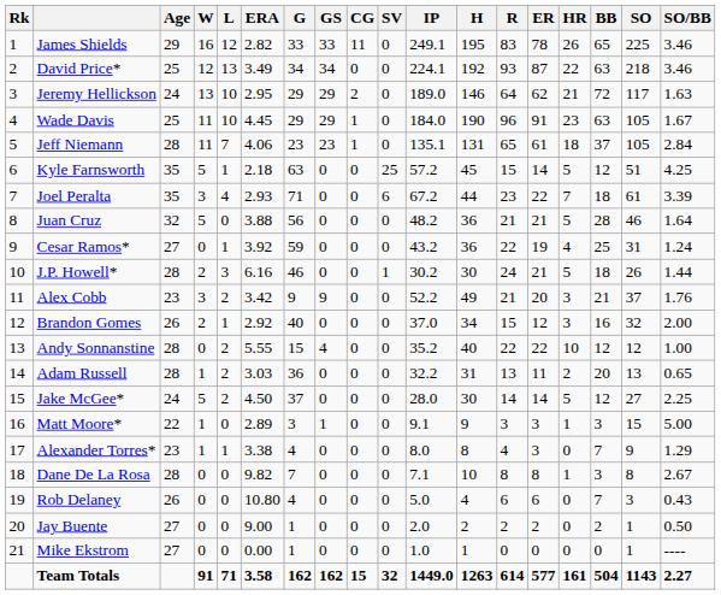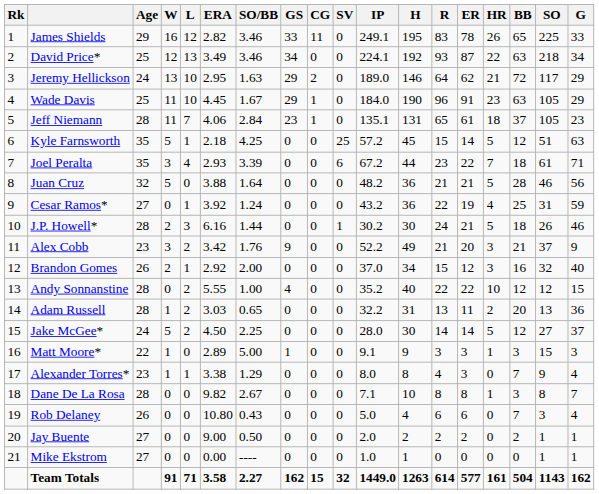 <table class="wikitable sortable">
 <tr>
 <th>Rk</th>
 <th></th>
 <th>Age</th>
 <th>W</th>
 <th>L</th>
 <th>ERA</th>
-<th>G</th>
+<th>SO/BB</th>
 <th>GS</th>
 <th>CG</th>
 <th>SV</th>
 <th>IP</th>
 <th>H</th>
 <th>R</th>
 <th>ER</th>
 <th>HR</th>
 <th>BB</th>
 <th>SO</th>
-<th>SO/BB</th>
+<th>G</th>
 </tr>
 <tr>
 <td>1</td>
 <td><a href='#'>James Shields</a></td>
 <td>29</td>
 <td>16</td>
 <td>12</td>
 <td>2.82</td>
-<td>33</td>
+<td>3.46</td>
 <td>33</td>
 <td>11</td>
 <td>0</td>
 <td>249.1</td>
 <td>195</td>
 <td>83</td>
 <td>78</td>
 <td>26</td>
 <td>65</td>
 <td>225</td>
-<td>3.46</td>
+<td>33</td>
 </tr>
 <tr>
 <td>2</td>
 <td><a href='#'>David Price</a>*</td>
 <td>25</td>
 <td>12</td>
 <td>13</td>
 <td>3.49</td>
-<td>34</td>
+<td>3.46</td>
 <td>34</td>
 <td>0</td>
 <td>0</td>
 <td>224.1</td>
 <td>192</td>
 <td>93</td>
 <td>87</td>
 <td>22</td>
 <td>63</td>
 <td>218</td>
-<td>3.46</td>
+<td>34</td>
 </tr>
 <tr>
 <td>3</td>
 <td><a href='#'>Jeremy Hellickson</a></td>
 <td>24</td>
 <td>13</td>
 <td>10</td>
 <td>2.95</td>
-<td>29</td>
+<td>1.63</td>
 <td>29</td>
 <td>2</td>
 <td>0</td>
 <td>189.0</td>
 <td>146</td>
 <td>64</td>
 <td>62</td>
 <td>21</td>
 <td>72</td>
 <td>117</td>
-<td>1.63</td>
+<td>29</td>
 </tr>
 <tr>
 <td>4</td>
 <td><a href='#'>Wade Davis</a></td>
 <td>25</td>
 <td>11</td>
 <td>10</td>
 <td>4.45</td>
-<td>29</td>
+<td>1.67</td>
 <td>29</td>
 <td>1</td>
 <td>0</td>
 <td>184.0</td>
 <td>190</td>
 <td>96</td>
 <td>91</td>
 <td>23</td>
 <td>63</td>
 <td>105</td>
-<td>1.67</td>
+<td>29</td>
 </tr>
 <tr>
 <td>5</td>
 <td><a href='#'>Jeff Niemann</a></td>
 <td>28</td>
 <td>11</td>
 <td>7</td>
 <td>4.06</td>
-<td>23</td>
+<td>2.84</td>
 <td>23</td>
 <td>1</td>
 <td>0</td>
 <td>135.1</td>
 <td>131</td>
 <td>65</td>
 <td>61</td>
 <td>18</td>
 <td>37</td>
 <td>105</td>
-<td>2.84</td>
+<td>23</td>
 </tr>
 <tr>
 <td>6</td>
 <td><a href='#'>Kyle Farnsworth</a></td>
 <td>35</td>
 <td>5</td>
 <td>1</td>
 <td>2.18</td>
-<td>63</td>
+<td>4.25</td>
 <td>0</td>
 <td>0</td>
 <td>25</td>
 <td>57.2</td>
 <td>45</td>
 <td>15</td>
 <td>14</td>
 <td>5</td>
 <td>12</td>
 <td>51</td>
-<td>4.25</td>
+<td>63</td>
 </tr>
 <tr>
 <td>7</td>
 <td><a href='#'>Joel Peralta</a></td>
 <td>35</td>
 <td>3</td>
 <td>4</td>
 <td>2.93</td>
-<td>71</td>
+<td>3.39</td>
 <td>0</td>
 <td>0</td>
 <td>6</td>
 <td>67.2</td>
 <td>44</td>
 <td>23</td>
 <td>22</td>
 <td>7</td>
 <td>18</td>
 <td>61</td>
-<td>3.39</td>
+<td>71</td>
 </tr>
 <tr>
 <td>8</td>
 <td><a href='#'>Juan Cruz</a></td>
 <td>32</td>
 <td>5</td>
 <td>0</td>
 <td>3.88</td>
-<td>56</td>
+<td>1.64</td>
 <td>0</td>
 <td>0</td>
 <td>0</td>
 <td>48.2</td>
 <td>36</td>
 <td>21</td>
 <td>21</td>
 <td>5</td>
 <td>28</td>
 <td>46</td>
-<td>1.64</td>
+<td>56</td>
 </tr>
 <tr>
 <td>9</td>
 <td><a href='#'>Cesar Ramos</a>*</td>
 <td>27</td>
 <td>0</td>
 <td>1</td>
 <td>3.92</td>
-<td>59</td>
+<td>1.24</td>
 <td>0</td>
 <td>0</td>
 <td>0</td>
 <td>43.2</td>
 <td>36</td>
 <td>22</td>
 <td>19</td>
 <td>4</td>
 <td>25</td>
 <td>31</td>
-<td>1.24</td>
+<td>59</td>
 </tr>
 <tr>
 <td>10</td>
 <td><a href='#'>J.P. Howell</a>*</td>
 <td>28</td>
 <td>2</td>
 <td>3</td>
 <td>6.16</td>
-<td>46</td>
+<td>1.44</td>
 <td>0</td>
 <td>0</td>
 <td>1</td>
 <td>30.2</td>
 <td>30</td>
 <td>24</td>
 <td>21</td>
 <td>5</td>
 <td>18</td>
 <td>26</td>
-<td>1.44</td>
+<td>46</td>
 </tr>
 <tr>
 <td>11</td>
 <td><a href='#'>Alex Cobb</a></td>
 <td>23</td>
 <td>3</td>
 <td>2</td>
 <td>3.42</td>
-<td>9</td>
+<td>1.76</td>
 <td>9</td>
 <td>0</td>
 <td>0</td>
 <td>52.2</td>
 <td>49</td>
 <td>21</td>
 <td>20</td>
 <td>3</td>
 <td>21</td>
 <td>37</td>
-<td>1.76</td>
+<td>9</td>
 </tr>
 <tr>
 <td>12</td>
 <td><a href='#'>Brandon Gomes</a></td>
 <td>26</td>
 <td>2</td>
 <td>1</td>
 <td>2.92</td>
-<td>40</td>
+<td>2.00</td>
 <td>0</td>
 <td>0</td>
 <td>0</td>
 <td>37.0</td>
 <td>34</td>
 <td>15</td>
 <td>12</td>
 <td>3</td>
 <td>16</td>
 <td>32</td>
-<td>2.00</td>
+<td>40</td>
 </tr>
 <tr>
 <td>13</td>
 <td><a href='#'>Andy Sonnanstine</a></td>
 <td>28</td>
 <td>0</td>
 <td>2</td>
 <td>5.55</td>
-<td>15</td>
+<td>1.00</td>
 <td>4</td>
 <td>0</td>
 <td>0</td>
 <td>35.2</td>
 <td>40</td>
 <td>22</td>
 <td>22</td>
 <td>10</td>
 <td>12</td>
 <td>12</td>
-<td>1.00</td>
+<td>15</td>
 </tr>
 <tr>
 <td>14</td>
 <td><a href='#'>Adam Russell</a></td>
 <td>28</td>
 <td>1</td>
 <td>2</td>
 <td>3.03</td>
-<td>36</td>
+<td>0.65</td>
 <td>0</td>
 <td>0</td>
 <td>0</td>
 <td>32.2</td>
 <td>31</td>
 <td>13</td>
 <td>11</td>
 <td>2</td>
 <td>20</td>
 <td>13</td>
-<td>0.65</td>
+<td>36</td>
 </tr>
 <tr>
 <td>15</td>
 <td><a href='#'>Jake McGee</a>*</td>
 <td>24</td>
 <td>5</td>
 <td>2</td>
 <td>4.50</td>
-<td>37</td>
+<td>2.25</td>
 <td>0</td>
 <td>0</td>
 <td>0</td>
 <td>28.0</td>
 <td>30</td>
 <td>14</td>
 <td>14</td>
 <td>5</td>
 <td>12</td>
 <td>27</td>
-<td>2.25</td>
+<td>37</td>
 </tr>
 <tr>
 <td>16</td>
 <td><a href='#'>Matt Moore</a>*</td>
 <td>22</td>
 <td>1</td>
 <td>0</td>
 <td>2.89</td>
-<td>3</td>
+<td>5.00</td>
 <td>1</td>
 <td>0</td>
 <td>0</td>
 <td>9.1</td>
 <td>9</td>
 <td>3</td>
 <td>3</td>
 <td>1</td>
 <td>3</td>
 <td>15</td>
-<td>5.00</td>
+<td>3</td>
 </tr>
 <tr>
 <td>17</td>
 <td><a href='#'>Alexander Torres</a>*</td>
 <td>23</td>
 <td>1</td>
 <td>1</td>
 <td>3.38</td>
-<td>4</td>
+<td>1.29</td>
 <td>0</td>
 <td>0</td>
 <td>0</td>
 <td>8.0</td>
 <td>8</td>
 <td>4</td>
 <td>3</td>
 <td>0</td>
 <td>7</td>
 <td>9</td>
-<td>1.29</td>
+<td>4</td>
 </tr>
 <tr>
 <td>18</td>
 <td><a href='#'>Dane De La Rosa</a></td>
 <td>28</td>
 <td>0</td>
 <td>0</td>
 <td>9.82</td>
-<td>7</td>
+<td>2.67</td>
 <td>0</td>
 <td>0</td>
 <td>0</td>
 <td>7.1</td>
 <td>10</td>
 <td>8</td>
 <td>8</td>
 <td>1</td>
 <td>3</td>
 <td>8</td>
-<td>2.67</td>
+<td>7</td>
 </tr>
 <tr>
 <td>19</td>
 <td><a href='#'>Rob Delaney</a></td>
 <td>26</td>
 <td>0</td>
 <td>0</td>
 <td>10.80</td>
-<td>4</td>
+<td>0.43</td>
 <td>0</td>
 <td>0</td>
 <td>0</td>
 <td>5.0</td>
 <td>4</td>
 <td>6</td>
 <td>6</td>
 <td>0</td>
 <td>7</td>
 <td>3</td>
-<td>0.43</td>
+<td>4</td>
 </tr>
 <tr>
 <td>20</td>
 <td><a href='#'>Jay Buente</a></td>
 <td>27</td>
 <td>0</td>
 <td>0</td>
 <td>9.00</td>
-<td>1</td>
+<td>0.50</td>
 <td>0</td>
 <td>0</td>
 <td>0</td>
 <td>2.0</td>
 <td>2</td>
 <td>2</td>
 <td>2</td>
 <td>0</td>
 <td>2</td>
 <td>1</td>
-<td>0.50</td>
+<td>1</td>
 </tr>
 <tr>
 <td>21</td>
 <td><a href='#'>Mike Ekstrom</a></td>
 <td>27</td>
 <td>0</td>
 <td>0</td>
 <td>0.00</td>
-<td>1</td>
+<td>----</td>
 <td>0</td>
 <td>0</td>
 <td>0</td>
 <td>1.0</td>
 <td>1</td>
 <td>0</td>
 <td>0</td>
 <td>0</td>
 <td>0</td>
 <td>1</td>
-<td>----</td>
+<td>1</td>
 </tr>
 <tr>
 <td></td>
 <td><strong>Team Totals</strong></td>
 <td></td>
 <td><strong>91</strong></td>
 <td><strong>71</strong></td>
 <td><strong>3.58</strong></td>
-<td><strong>162</strong></td>
+<td><strong>2.27</strong></td>
 <td><strong>162</strong></td>
 <td><strong>15</strong></td>
 <td><strong>32</strong></td>
 <td><strong>1449.0</strong></td>
 <td><strong>1263</strong></td>
 <td><strong>614</strong></td>
 <td><strong>577</strong></td>
 <td><strong>161</strong></td>
 <td><strong>504</strong></td>
 <td><strong>1143</strong></td>
-<td><strong>2.27</strong></td>
+<td><strong>162</strong></td>
 </tr>
 </table>
